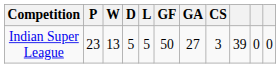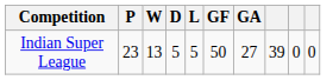 <table class="wikitable" style="text-align:center;width:50%;">
 <tr>
 <th>Competition</th>
 <th>P</th>
 <th>W</th>
 <th>D</th>
 <th>L</th>
 <th>GF</th>
 <th>GA</th>
-<th>CS</th>
 <th></th>
 <th></th>
 <th></th>
 </tr>
 <tr>
 <td><a href='#'>Indian Super League</a></td>
 <td>23</td>
 <td>13</td>
 <td>5</td>
 <td>5</td>
 <td>50</td>
 <td>27</td>
-<td>3</td>
 <td>39</td>
 <td>0</td>
 <td>0</td>
 </tr>
 </table>
